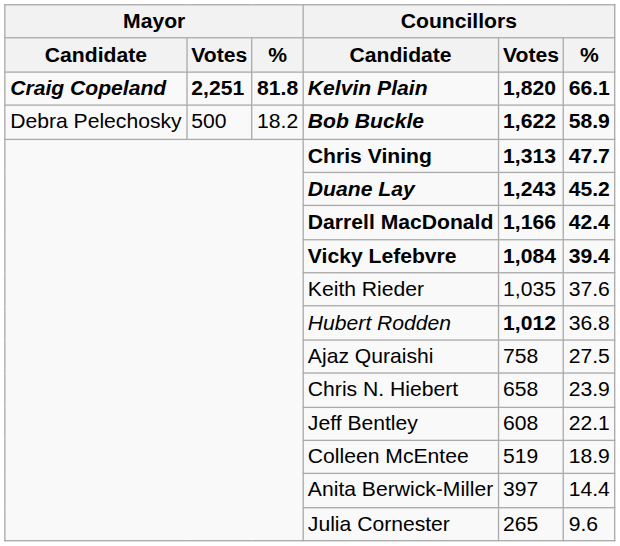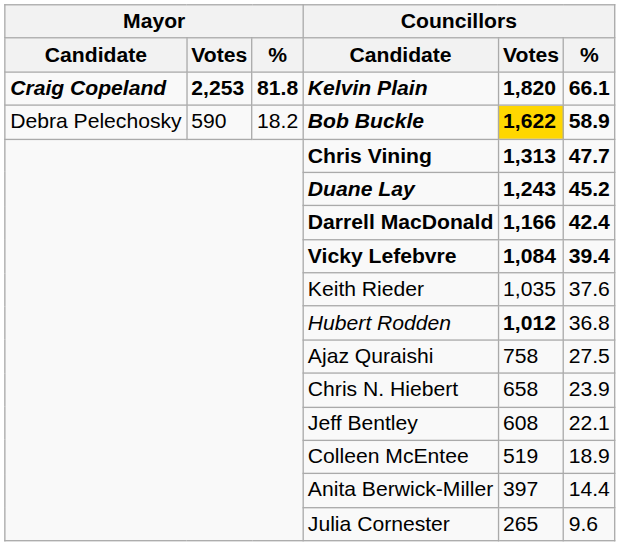 <table class="wikitable collapsible collapsed" align="right">
 <tr>
 <th colspan=3>Mayor</th>
 <th colspan=3>Councillors</th>
 </tr>
 <tr>
 <th>Candidate</th>
 <th>Votes</th>
 <th>%</th>
 <th>Candidate</th>
 <th>Votes</th>
 <th>%</th>
 </tr>
 <tr>
 <td><strong><em>Craig Copeland</em></strong></td>
-<td><strong>2,251</strong></td>
+<td><strong>2,253</strong></td>
 <td><strong>81.8</strong></td>
 <td><strong><em>Kelvin Plain</em></strong></td>
 <td><strong>1,820</strong></td>
 <td><strong>66.1</strong></td>
 </tr>
 <tr>
 <td>Debra Pelechosky</td>
-<td>500</td>
+<td>590</td>
 <td>18.2</td>
 <td><strong><em>Bob Buckle</em></strong></td>
-<td><strong>1,622</strong></td>
+<td style="background: gold;"><strong>1,622</strong></td>
 <td><strong>58.9</strong></td>
 </tr>
 <tr>
 <td rowspan=12 colspan=3></td>
 <td><strong>Chris Vining</strong></td>
 <td><strong>1,313</strong></td>
 <td><strong>47.7</strong></td>
 </tr>
 <tr>
 <td><strong><em>Duane Lay</em></strong></td>
 <td><strong>1,243</strong></td>
 <td><strong>45.2</strong></td>
 </tr>
 <tr>
 <td><strong>Darrell MacDonald</strong></td>
 <td><strong>1,166</strong></td>
 <td><strong>42.4</strong></td>
 </tr>
 <tr>
 <td><strong>Vicky Lefebvre</strong></td>
 <td><strong>1,084</strong></td>
 <td><strong>39.4</strong></td>
 </tr>
 <tr>
 <td>Keith Rieder</td>
 <td>1,035</td>
 <td>37.6</td>
 </tr>
 <tr>
 <td><em>Hubert Rodden</em></td>
 <td><strong>1,012</strong></td>
 <td>36.8</td>
 </tr>
 <tr>
 <td>Ajaz Quraishi</td>
 <td>758</td>
 <td>27.5</td>
 </tr>
 <tr>
 <td>Chris N. Hiebert</td>
 <td>658</td>
 <td>23.9</td>
 </tr>
 <tr>
 <td>Jeff Bentley</td>
 <td>608</td>
 <td>22.1</td>
 </tr>
 <tr>
 <td>Colleen McEntee</td>
 <td>519</td>
 <td>18.9</td>
 </tr>
 <tr>
 <td>Anita Berwick-Miller</td>
 <td>397</td>
 <td>14.4</td>
 </tr>
 <tr>
 <td>Julia Cornester</td>
 <td>265</td>
 <td>9.6</td>
 </tr>
 </table>
